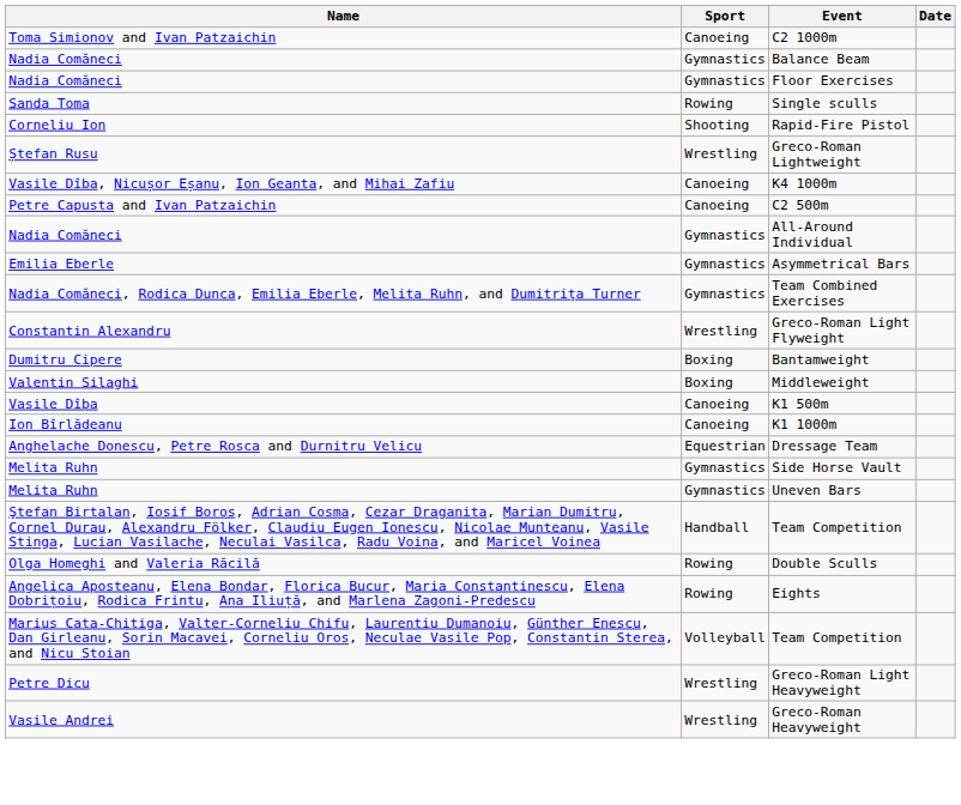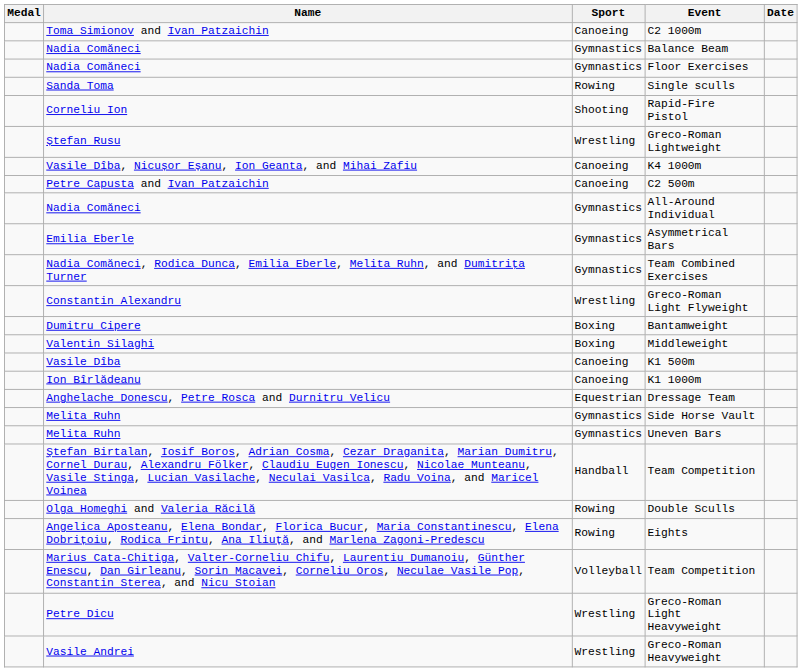 <table class="wikitable sortable" style="font-size:95%">
 <tr>
+<th>Medal</th>
 <th>Name</th>
 <th>Sport</th>
 <th>Event</th>
 <th>Date</th>
 </tr>
 <tr>
+<td></td>
 <td><a href='#'>Toma Simionov</a> and <a href='#'>Ivan Patzaichin</a></td>
 <td>Canoeing</td>
 <td>C2 1000m</td>
 <td></td>
 </tr>
 <tr>
+<td></td>
 <td><a href='#'>Nadia Comăneci</a></td>
 <td>Gymnastics</td>
 <td>Balance Beam</td>
 <td></td>
 </tr>
 <tr>
+<td></td>
 <td><a href='#'>Nadia Comăneci</a></td>
 <td>Gymnastics</td>
 <td>Floor Exercises</td>
 <td></td>
 </tr>
 <tr>
+<td></td>
 <td><a href='#'>Sanda Toma</a></td>
 <td>Rowing</td>
 <td>Single sculls</td>
 <td></td>
 </tr>
 <tr>
+<td></td>
 <td><a href='#'>Corneliu Ion</a></td>
 <td>Shooting</td>
 <td>Rapid-Fire Pistol</td>
 <td></td>
 </tr>
 <tr>
+<td></td>
 <td><a href='#'>Ștefan Rusu</a></td>
 <td>Wrestling</td>
 <td>Greco-Roman Lightweight</td>
 <td></td>
 </tr>
 <tr>
+<td></td>
 <td><a href='#'>Vasile Dîba</a>, <a href='#'>Nicușor Eșanu</a>, <a href='#'>Ion Geanta</a>, and <a href='#'>Mihai Zafiu</a></td>
 <td>Canoeing</td>
 <td>K4 1000m</td>
 <td></td>
 </tr>
 <tr>
+<td></td>
 <td><a href='#'>Petre Capusta</a> and <a href='#'>Ivan Patzaichin</a></td>
 <td>Canoeing</td>
 <td>C2 500m</td>
 <td></td>
 </tr>
 <tr>
+<td></td>
 <td><a href='#'>Nadia Comăneci</a></td>
 <td>Gymnastics</td>
 <td>All-Around Individual</td>
 <td></td>
 </tr>
 <tr>
+<td></td>
 <td><a href='#'>Emilia Eberle</a></td>
 <td>Gymnastics</td>
 <td>Asymmetrical Bars</td>
 <td></td>
 </tr>
 <tr>
+<td></td>
 <td><a href='#'>Nadia Comăneci</a>, <a href='#'>Rodica Dunca</a>, <a href='#'>Emilia Eberle</a>, <a href='#'>Melita Ruhn</a>, and <a href='#'>Dumitriţa Turner</a></td>
 <td>Gymnastics</td>
 <td>Team Combined Exercises</td>
 <td></td>
 </tr>
 <tr>
+<td></td>
 <td><a href='#'>Constantin Alexandru</a></td>
 <td>Wrestling</td>
 <td>Greco-Roman Light Flyweight</td>
 <td></td>
 </tr>
 <tr>
+<td></td>
 <td><a href='#'>Dumitru Cipere</a></td>
 <td>Boxing</td>
 <td>Bantamweight</td>
 <td></td>
 </tr>
 <tr>
+<td></td>
 <td><a href='#'>Valentin Silaghi</a></td>
 <td>Boxing</td>
 <td>Middleweight</td>
 <td></td>
 </tr>
 <tr>
+<td></td>
 <td><a href='#'>Vasile Dîba</a></td>
 <td>Canoeing</td>
 <td>K1 500m</td>
 <td></td>
 </tr>
 <tr>
+<td></td>
 <td><a href='#'>Ion Bîrlădeanu</a></td>
 <td>Canoeing</td>
 <td>K1 1000m</td>
 <td></td>
 </tr>
 <tr>
+<td></td>
 <td><a href='#'>Anghelache Donescu</a>, <a href='#'>Petre Rosca</a> and <a href='#'>Durnitru Velicu</a></td>
 <td>Equestrian</td>
 <td>Dressage Team</td>
 <td></td>
 </tr>
 <tr>
+<td></td>
 <td><a href='#'>Melita Ruhn</a></td>
 <td>Gymnastics</td>
 <td>Side Horse Vault</td>
 <td></td>
 </tr>
 <tr>
+<td></td>
 <td><a href='#'>Melita Ruhn</a></td>
 <td>Gymnastics</td>
 <td>Uneven Bars</td>
 <td></td>
 </tr>
 <tr>
+<td></td>
 <td><a href='#'>Ştefan Birtalan</a>, <a href='#'>Iosif Boros</a>, <a href='#'>Adrian Cosma</a>, <a href='#'>Cezar Draganita</a>, <a href='#'>Marian Dumitru</a>, <a href='#'>Cornel Durau</a>, <a href='#'>Alexandru Fölker</a>, <a href='#'>Claudiu Eugen Ionescu</a>, <a href='#'>Nicolae Munteanu</a>, <a href='#'>Vasile Stinga</a>, <a href='#'>Lucian Vasilache</a>, <a href='#'>Neculai Vasilca</a>, <a href='#'>Radu Voina</a>, and <a href='#'>Maricel Voinea</a></td>
 <td>Handball</td>
 <td>Team Competition</td>
 <td></td>
 </tr>
 <tr>
+<td></td>
 <td><a href='#'>Olga Homeghi</a> and <a href='#'>Valeria Răcilă</a></td>
 <td>Rowing</td>
 <td>Double Sculls</td>
 <td></td>
 </tr>
 <tr>
+<td></td>
 <td><a href='#'>Angelica Aposteanu</a>, <a href='#'>Elena Bondar</a>, <a href='#'>Florica Bucur</a>, <a href='#'>Maria Constantinescu</a>, <a href='#'>Elena Dobrițoiu</a>, <a href='#'>Rodica Frintu</a>, <a href='#'>Ana Iliuță</a>, and <a href='#'>Marlena Zagoni-Predescu</a></td>
 <td>Rowing</td>
 <td>Eights</td>
 <td></td>
 </tr>
 <tr>
+<td></td>
 <td><a href='#'>Marius Cata-Chitiga</a>, <a href='#'>Valter-Corneliu Chifu</a>, <a href='#'>Laurentiu Dumanoiu</a>, <a href='#'>Günther Enescu</a>, <a href='#'>Dan Girleanu</a>, <a href='#'>Sorin Macavei</a>, <a href='#'>Corneliu Oros</a>, <a href='#'>Neculae Vasile Pop</a>, <a href='#'>Constantin Sterea</a>, and <a href='#'>Nicu Stoian</a></td>
 <td>Volleyball</td>
 <td>Team Competition</td>
 <td></td>
 </tr>
 <tr>
+<td></td>
 <td><a href='#'>Petre Dicu</a></td>
 <td>Wrestling</td>
 <td>Greco-Roman Light Heavyweight</td>
 <td></td>
 </tr>
 <tr>
+<td></td>
 <td><a href='#'>Vasile Andrei</a></td>
 <td>Wrestling</td>
 <td>Greco-Roman Heavyweight</td>
 <td></td>
 </tr>
 </table>
